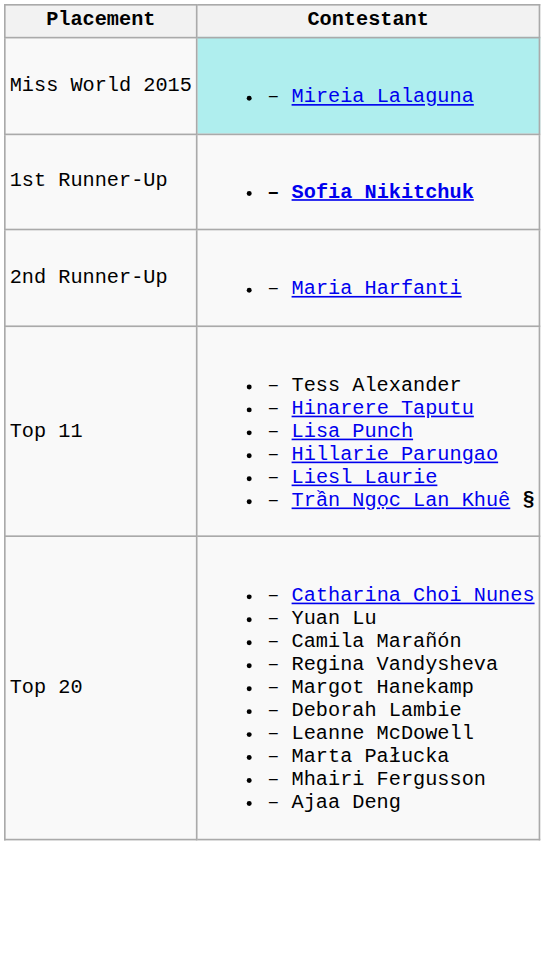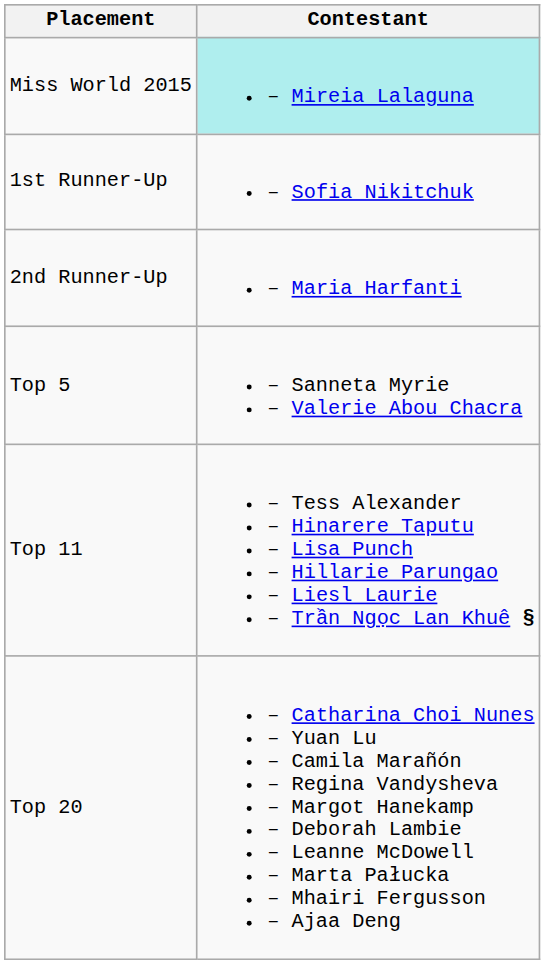 <table class="wikitable sortable" style="font-size:95%;">
 <tr>
 <th>Placement</th>
 <th>Contestant</th>
 </tr>
 <tr>
 <td>Miss World 2015</td>
 <td style="background: paleturquoise;"><br><ul><li> – <a href='#'>Mireia Lalaguna</a></li></ul></td>
 </tr>
 <tr>
 <td>1st Runner-Up</td>
-<td><strong><br><ul><li> – <a href='#'>Sofia Nikitchuk</a></li></ul></strong></td>
+<td><br><ul><li> – <a href='#'>Sofia Nikitchuk</a></li></ul></td>
 </tr>
 <tr>
 <td>2nd Runner-Up</td>
 <td><br><ul><li> – <a href='#'>Maria Harfanti</a></li></ul></td>
+</tr>
+<tr>
+<td>Top 5</td>
+<td><br><ul><li> – Sanneta Myrie</li><li> – <a href='#'>Valerie Abou Chacra</a></li></ul></td>
 </tr>
 <tr>
 <td>Top 11</td>
 <td><br><ul><li> – Tess Alexander</li><li> – <a href='#'>Hinarere Taputu</a></li><li> – <a href='#'>Lisa Punch</a></li><li> – <a href='#'>Hillarie Parungao</a></li><li> – <a href='#'>Liesl Laurie</a></li><li> – <a href='#'>Trần Ngọc Lan Khuê</a> <strong>§</strong></li></ul></td>
 </tr>
 <tr>
 <td>Top 20</td>
 <td><br><ul><li> – <a href='#'>Catharina Choi Nunes</a></li><li> – Yuan Lu</li><li> – Camila Marañón</li><li> – Regina Vandysheva</li><li> – Margot Hanekamp</li><li> – Deborah Lambie</li><li> – Leanne McDowell</li><li> – Marta Pałucka</li><li> – Mhairi Fergusson</li><li> – Ajaa Deng</li></ul></td>
 </tr>
 </table>
